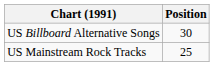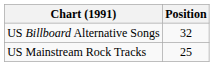 <table class="wikitable">
 <tr>
 <th>Chart (1991)</th>
 <th>Position</th>
 </tr>
 <tr>
 <td>US <em>Billboard</em> Alternative Songs</td>
-<td align="center">30</td>
+<td align="center">32</td>
 </tr>
 <tr>
 <td>US Mainstream Rock Tracks</td>
 <td align="center">25</td>
 </tr>
 </table>
